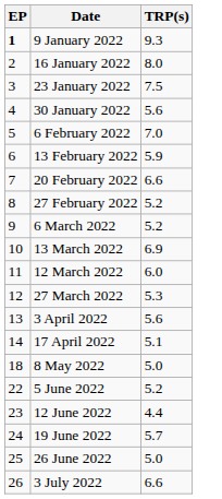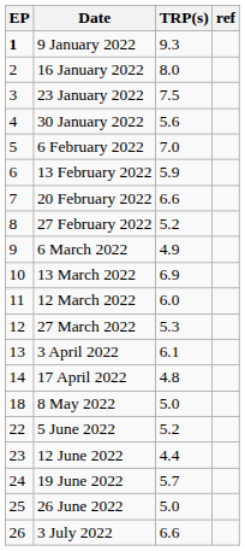 <table class="wikitable">
 <tr>
 <th>EP</th>
 <th>Date</th>
 <th>TRP(s)</th>
+<th>ref</th>
 </tr>
 <tr>
 <td><strong>1</strong></td>
 <td>9 January 2022</td>
 <td>9.3</td>
+<td></td>
 </tr>
 <tr>
 <td>2</td>
 <td>16 January 2022</td>
 <td>8.0</td>
+<td></td>
 </tr>
 <tr>
 <td>3</td>
 <td>23 January 2022</td>
 <td>7.5</td>
+<td></td>
 </tr>
 <tr>
 <td>4</td>
 <td>30 January 2022</td>
 <td>5.6</td>
+<td></td>
 </tr>
 <tr>
 <td>5</td>
 <td>6 February 2022</td>
 <td>7.0</td>
+<td></td>
 </tr>
 <tr>
 <td>6</td>
 <td>13 February 2022</td>
 <td>5.9</td>
+<td></td>
 </tr>
 <tr>
 <td>7</td>
 <td>20 February 2022</td>
 <td>6.6</td>
+<td></td>
 </tr>
 <tr>
 <td>8</td>
 <td>27 February 2022</td>
 <td>5.2</td>
+<td></td>
 </tr>
 <tr>
 <td>9</td>
 <td>6 March 2022</td>
-<td>5.2</td>
+<td>4.9</td>
+<td></td>
 </tr>
 <tr>
 <td>10</td>
 <td>13 March 2022</td>
 <td>6.9</td>
+<td></td>
 </tr>
 <tr>
 <td>11</td>
 <td>12 March 2022</td>
 <td>6.0</td>
+<td></td>
 </tr>
 <tr>
 <td>12</td>
 <td>27 March 2022</td>
 <td>5.3</td>
+<td></td>
 </tr>
 <tr>
 <td>13</td>
 <td>3 April 2022</td>
-<td>5.6</td>
+<td>6.1</td>
+<td></td>
 </tr>
 <tr>
 <td>14</td>
 <td>17 April 2022</td>
-<td>5.1</td>
+<td>4.8</td>
+<td></td>
 </tr>
 <tr>
 <td>18</td>
 <td>8 May 2022</td>
 <td>5.0</td>
+<td></td>
 </tr>
 <tr>
 <td>22</td>
 <td>5 June 2022</td>
 <td>5.2</td>
+<td></td>
 </tr>
 <tr>
 <td>23</td>
 <td>12 June 2022</td>
 <td>4.4</td>
+<td></td>
 </tr>
 <tr>
 <td>24</td>
 <td>19 June 2022</td>
 <td>5.7</td>
+<td></td>
 </tr>
 <tr>
 <td>25</td>
 <td>26 June 2022</td>
 <td>5.0</td>
+<td></td>
 </tr>
 <tr>
 <td>26</td>
 <td>3 July 2022</td>
 <td>6.6</td>
+<td></td>
 </tr>
 </table>
